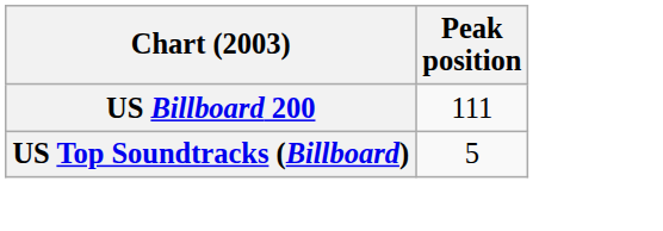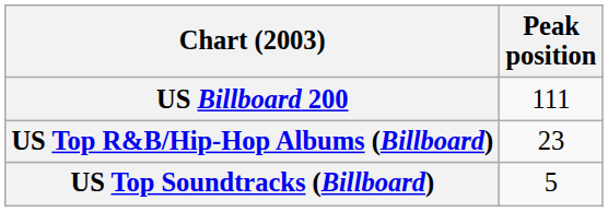 <table class="wikitable sortable plainrowheaders" style="text-align:center">
 <tr>
 <th scope="col">Chart (2003)</th>
 <th scope="col">Peak<br> position</th>
 </tr>
 <tr>
 <th scope="row">US <a href='#'><em>Billboard</em> 200</a></th>
 <td>111</td>
 </tr>
 <tr>
+<th scope="row">US <a href='#'>Top R&B/Hip-Hop Albums</a> (<em><a href='#'>Billboard</a></em>)</th>
+<td>23</td>
+</tr>
+<tr>
 <th scope="row">US <a href='#'>Top Soundtracks</a> (<em><a href='#'>Billboard</a></em>)</th>
 <td>5</td>
 </tr>
 </table>
